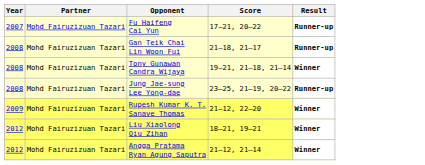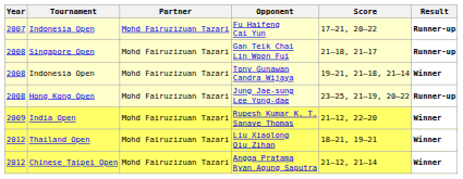 <table class="sortable wikitable" style="font-size: 90%;">
 <tr>
 <th>Year</th>
+<th>Tournament</th>
 <th>Partner</th>
 <th>Opponent</th>
 <th>Score</th>
 <th>Result</th>
 </tr>
 <tr style="background:#FFFFCC">
 <td align="center"><a href='#'>2007</a></td>
+<td><a href='#'>Indonesia Open</a></td>
 <td> <a href='#'>Mohd Fairuzizuan Tazari</a></td>
 <td> <a href='#'>Fu Haifeng</a><br> <a href='#'>Cai Yun</a></td>
 <td>17–21, 20–22</td>
 <td style="text-align:left; background:white"> <strong>Runner-up</strong></td>
 </tr>
 <tr style="background:#FFFFCC">
 <td align="center"><a href='#'>2008</a></td>
+<td><a href='#'>Singapore Open</a></td>
 <td> Mohd Fairuzizuan Tazari</td>
 <td> <a href='#'>Gan Teik Chai</a><br> <a href='#'>Lin Woon Fui</a></td>
 <td>21–18, 21–17</td>
 <td style="text-align:left; background:white"> <strong>Runner-up</strong></td>
 </tr>
 <tr style="background:#FFFFCC">
 <td align="center"><a href='#'>2008</a></td>
+<td>Indonesia Open</td>
 <td> Mohd Fairuzizuan Tazari</td>
 <td> <a href='#'>Tony Gunawan</a><br> <a href='#'>Candra Wijaya</a></td>
 <td>19–21, 21–18, 21–14</td>
 <td style="text-align:left; background:white"> <strong>Winner</strong></td>
 </tr>
 <tr style="background:#FFFFCC">
 <td align="center"><a href='#'>2008</a></td>
+<td><a href='#'>Hong Kong Open</a></td>
 <td> Mohd Fairuzizuan Tazari</td>
 <td> <a href='#'>Jung Jae-sung</a><br> <a href='#'>Lee Yong-dae</a></td>
 <td>23–25, 21–19, 20–22</td>
 <td style="text-align:left; background:white"> <strong>Runner-up</strong></td>
 </tr>
 <tr style="background:#FFFF67">
 <td align="center"><a href='#'>2009</a></td>
+<td><a href='#'>India Open</a></td>
 <td> Mohd Fairuzizuan Tazari</td>
 <td> <a href='#'>Rupesh Kumar K. T.</a><br> <a href='#'>Sanave Thomas</a></td>
 <td>21–12, 22–20</td>
 <td style="text-align:left; background:white"> <strong>Winner</strong></td>
 </tr>
 <tr style="background:#FFFF67">
 <td align="center"><a href='#'>2012</a></td>
+<td><a href='#'>Thailand Open</a></td>
 <td> Mohd Fairuzizuan Tazari</td>
 <td> <a href='#'>Liu Xiaolong</a><br> <a href='#'>Qiu Zihan</a></td>
 <td>18–21, 19–21</td>
 <td style="text-align:left; background:white"> <strong>Winner</strong></td>
 </tr>
 <tr style="background:#FFFF67">
 <td align="center"><a href='#'>2012</a></td>
+<td><a href='#'>Chinese Taipei Open</a></td>
 <td> Mohd Fairuzizuan Tazari</td>
 <td> <a href='#'>Angga Pratama</a><br> <a href='#'>Ryan Agung Saputra</a></td>
 <td>21–12, 21–14</td>
 <td style="text-align:left; background:white"> <strong>Winner</strong></td>
 </tr>
 </table>
